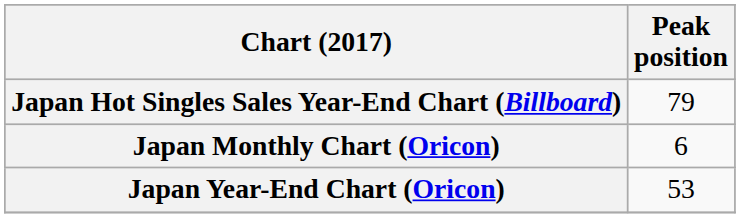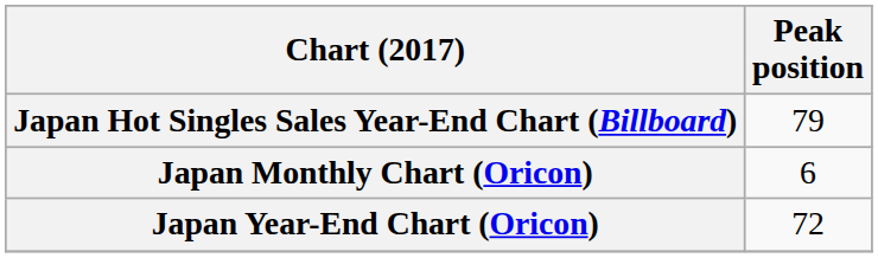 <table class="wikitable plainrowheaders">
 <tr>
 <th>Chart (2017)</th>
 <th>Peak<br>position</th>
 </tr>
 <tr>
 <th scope="row">Japan Hot Singles Sales Year-End Chart (<em><a href='#'>Billboard</a></em>)</th>
 <td style="text-align:center;">79</td>
 </tr>
 <tr>
 <th scope="row">Japan Monthly Chart (<a href='#'>Oricon</a>)</th>
 <td style="text-align:center;">6</td>
 </tr>
 <tr>
 <th scope="row">Japan Year-End Chart (<a href='#'>Oricon</a>)</th>
-<td style="text-align:center;">53</td>
+<td style="text-align:center;">72</td>
 </tr>
 <tr>
 </tr>
 </table>
